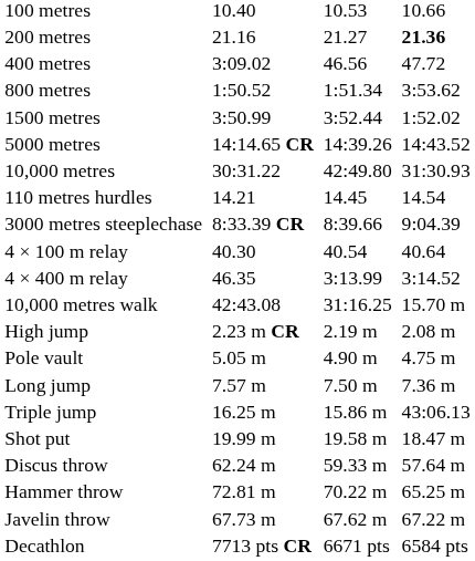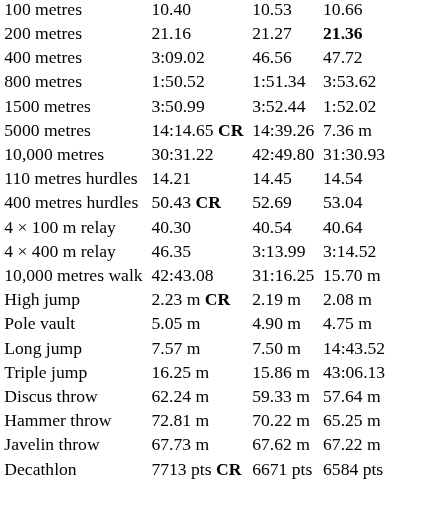 <table>
 <tr>
 <td>100 metres</td>
 <td></td>
 <td>10.40</td>
 <td></td>
 <td>10.53</td>
 <td></td>
 <td>10.66</td>
 </tr>
 <tr>
 <td>200 metres</td>
 <td></td>
 <td>21.16</td>
 <td></td>
 <td>21.27</td>
 <td></td>
 <td><strong>21.36</strong></td>
 </tr>
 <tr>
 <td>400 metres</td>
 <td></td>
 <td>3:09.02</td>
 <td></td>
 <td>46.56</td>
 <td></td>
 <td>47.72</td>
 </tr>
 <tr>
 <td>800 metres</td>
 <td></td>
 <td>1:50.52</td>
 <td></td>
 <td>1:51.34</td>
 <td></td>
 <td>3:53.62</td>
 </tr>
 <tr>
 <td>1500 metres</td>
 <td></td>
 <td>3:50.99</td>
 <td></td>
 <td>3:52.44</td>
 <td></td>
 <td>1:52.02</td>
 </tr>
 <tr>
 <td>5000 metres</td>
 <td></td>
 <td>14:14.65 <strong>CR</strong></td>
 <td></td>
 <td>14:39.26</td>
 <td></td>
-<td>14:43.52</td>
+<td>7.36 m</td>
 </tr>
 <tr>
 <td>10,000 metres</td>
 <td></td>
 <td>30:31.22</td>
 <td></td>
 <td>42:49.80</td>
 <td></td>
 <td>31:30.93</td>
 </tr>
 <tr>
 <td>110 metres hurdles</td>
 <td></td>
 <td>14.21</td>
 <td></td>
 <td>14.45</td>
 <td></td>
 <td>14.54</td>
 </tr>
 <tr>
-<td>3000 metres steeplechase</td>
+<td>400 metres hurdles</td>
 <td></td>
-<td>8:33.39 <strong>CR</strong></td>
+<td>50.43 <strong>CR</strong></td>
 <td></td>
-<td>8:39.66</td>
+<td>52.69</td>
 <td></td>
-<td>9:04.39</td>
+<td>53.04</td>
 </tr>
 <tr>
 <td>4 × 100 m relay</td>
 <td></td>
 <td>40.30</td>
 <td></td>
 <td>40.54</td>
 <td></td>
 <td>40.64</td>
 </tr>
 <tr>
 <td>4 × 400 m relay</td>
 <td></td>
 <td>46.35</td>
 <td></td>
 <td>3:13.99</td>
 <td></td>
 <td>3:14.52</td>
 </tr>
 <tr>
 <td>10,000 metres walk</td>
 <td></td>
 <td>42:43.08</td>
 <td></td>
 <td>31:16.25</td>
 <td></td>
 <td>15.70 m</td>
 </tr>
 <tr>
 <td>High jump</td>
 <td></td>
 <td>2.23 m <strong>CR</strong></td>
 <td></td>
 <td>2.19 m</td>
 <td></td>
 <td>2.08 m</td>
 </tr>
 <tr>
 <td>Pole vault</td>
 <td></td>
 <td>5.05 m</td>
 <td></td>
 <td>4.90 m</td>
 <td></td>
 <td>4.75 m</td>
 </tr>
 <tr>
 <td>Long jump</td>
 <td></td>
 <td>7.57 m</td>
 <td></td>
 <td>7.50 m</td>
 <td></td>
-<td>7.36 m</td>
+<td>14:43.52</td>
 </tr>
 <tr>
 <td>Triple jump</td>
 <td></td>
 <td>16.25 m</td>
 <td></td>
 <td>15.86 m</td>
 <td></td>
 <td>43:06.13</td>
-</tr>
-<tr>
-<td>Shot put</td>
-<td></td>
-<td>19.99 m</td>
-<td></td>
-<td>19.58 m</td>
-<td></td>
-<td>18.47 m</td>
 </tr>
 <tr>
 <td>Discus throw</td>
 <td></td>
 <td>62.24 m</td>
 <td></td>
 <td>59.33 m</td>
 <td></td>
 <td>57.64 m</td>
 </tr>
 <tr>
 <td>Hammer throw</td>
 <td></td>
 <td>72.81 m</td>
 <td></td>
 <td>70.22 m</td>
 <td></td>
 <td>65.25 m</td>
 </tr>
 <tr>
 <td>Javelin throw</td>
 <td></td>
 <td>67.73 m</td>
 <td></td>
 <td>67.62 m</td>
 <td></td>
 <td>67.22 m</td>
 </tr>
 <tr>
 <td>Decathlon</td>
 <td></td>
 <td>7713 pts <strong>CR</strong></td>
 <td></td>
 <td>6671 pts</td>
 <td></td>
 <td>6584 pts</td>
 </tr>
 </table>
